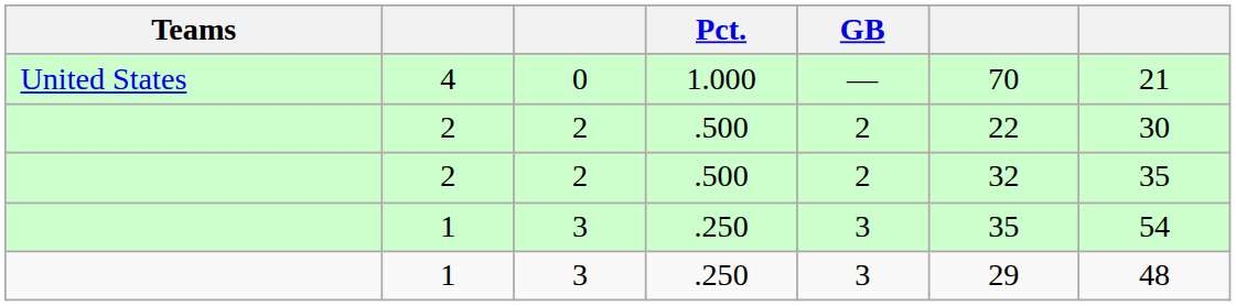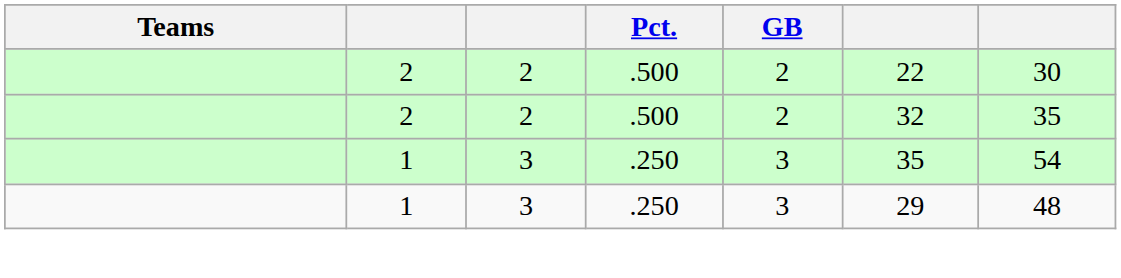 <table class="wikitable" width="50%" style="text-align:center;">
 <tr>
 <th width="20%">Teams</th>
 <th width="7%"></th>
 <th width="7%"></th>
 <th width="8%"><a href='#'>Pct.</a></th>
 <th width="7%"><a href='#'>GB</a></th>
 <th width="8%"></th>
 <th width="8%"></th>
-</tr>
-<tr bgcolor="ccffcc">
-<td align=left> <a href='#'>United States</a></td>
-<td>4</td>
-<td>0</td>
-<td>1.000</td>
-<td>—</td>
-<td>70</td>
-<td>21</td>
 </tr>
 <tr bgcolor="ccffcc">
 <td align=left></td>
 <td>2</td>
 <td>2</td>
 <td>.500</td>
 <td>2</td>
 <td>22</td>
 <td>30</td>
 </tr>
 <tr bgcolor="ccffcc">
 <td align=left></td>
 <td>2</td>
 <td>2</td>
 <td>.500</td>
 <td>2</td>
 <td>32</td>
 <td>35</td>
 </tr>
 <tr bgcolor="ccffcc">
 <td align=left></td>
 <td>1</td>
 <td>3</td>
 <td>.250</td>
 <td>3</td>
 <td>35</td>
 <td>54</td>
 </tr>
 <tr>
 <td align=left></td>
 <td>1</td>
 <td>3</td>
 <td>.250</td>
 <td>3</td>
 <td>29</td>
 <td>48</td>
 </tr>
 </table>
